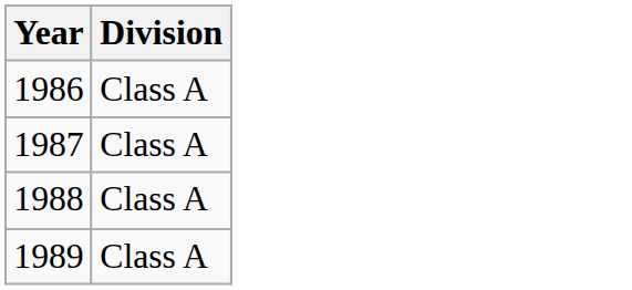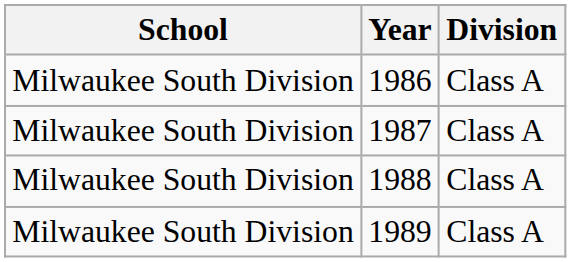 <table class="wikitable">
 <tr>
+<th>School</th>
 <th>Year</th>
 <th>Division</th>
 </tr>
 <tr>
+<td>Milwaukee South Division</td>
 <td>1986</td>
 <td>Class A</td>
 </tr>
 <tr>
+<td>Milwaukee South Division</td>
 <td>1987</td>
 <td>Class A</td>
 </tr>
 <tr>
+<td>Milwaukee South Division</td>
 <td>1988</td>
 <td>Class A</td>
 </tr>
 <tr>
+<td>Milwaukee South Division</td>
 <td>1989</td>
 <td>Class A</td>
 </tr>
 </table>
